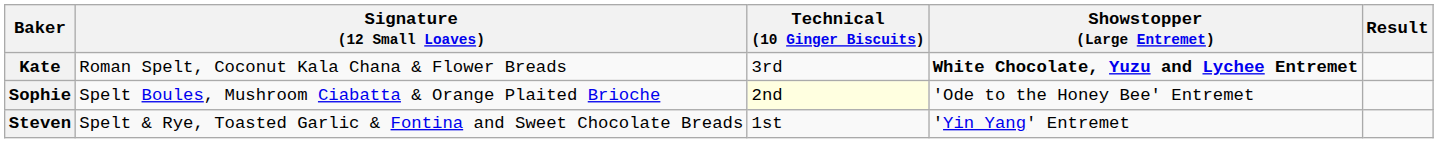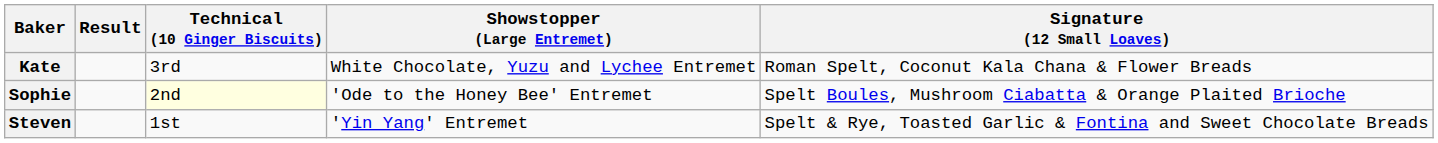 <table class="wikitable sortable col3center sticky-header">
 <tr>
 <th scope="col">Baker</th>
-<th scope="col" class="unsortable">Signature<br><small>(12 Small <a href='#'>Loaves</a>)</small></th>
+<th scope="col">Result</th>
 <th scope="col">Technical<br><small>(10 <a href='#'>Ginger Biscuits</a>)</small></th>
 <th scope="col" class="unsortable">Showstopper<br><small>(Large <a href='#'>Entremet</a>)</small></th>
-<th scope="col">Result</th>
+<th scope="col" class="unsortable">Signature<br><small>(12 Small <a href='#'>Loaves</a>)</small></th>
 </tr>
 <tr>
 <th scope="row">Kate</th>
+<td></td>
+<td>3rd</td>
+<td>White Chocolate, <a href='#'>Yuzu</a> and <a href='#'>Lychee</a> Entremet</td>
 <td>Roman Spelt, Coconut Kala Chana & Flower Breads</td>
-<td>3rd</td>
-<td><strong>White Chocolate, <a href='#'>Yuzu</a> and <a href='#'>Lychee</a> Entremet</strong></td>
-<td></td>
 </tr>
 <tr>
 <th scope="row">Sophie</th>
-<td>Spelt <a href='#'>Boules</a>, Mushroom <a href='#'>Ciabatta</a> & Orange Plaited <a href='#'>Brioche</a></td>
+<td></td>
 <td style="background: lightyellow;">2nd</td>
 <td>'Ode to the Honey Bee' Entremet</td>
-<td></td>
+<td>Spelt <a href='#'>Boules</a>, Mushroom <a href='#'>Ciabatta</a> & Orange Plaited <a href='#'>Brioche</a></td>
 </tr>
 <tr>
 <th scope="row">Steven</th>
-<td>Spelt & Rye, Toasted Garlic & <a href='#'>Fontina</a> and Sweet Chocolate Breads</td>
+<td></td>
 <td>1st</td>
 <td>'<a href='#'>Yin Yang</a>' Entremet</td>
-<td></td>
+<td>Spelt & Rye, Toasted Garlic & <a href='#'>Fontina</a> and Sweet Chocolate Breads</td>
 </tr>
 </table>
